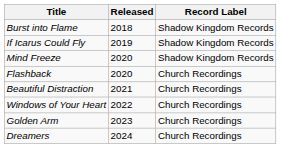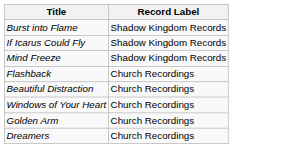 <table class="wikitable">
 <tr>
 <th>Title</th>
-<th>Released</th>
 <th>Record Label</th>
 </tr>
 <tr>
 <td><em>Burst into Flame</em></td>
-<td>2018</td>
 <td>Shadow Kingdom Records</td>
 </tr>
 <tr>
 <td><em>If Icarus Could Fly</em></td>
-<td>2019</td>
 <td>Shadow Kingdom Records</td>
 </tr>
 <tr>
 <td><em>Mind Freeze</em></td>
-<td>2020</td>
 <td>Shadow Kingdom Records</td>
 </tr>
 <tr>
 <td><em>Flashback</em></td>
-<td>2020</td>
 <td>Church Recordings</td>
 </tr>
 <tr>
 <td><em>Beautiful Distraction</em></td>
-<td>2021</td>
 <td>Church Recordings</td>
 </tr>
 <tr>
 <td><em>Windows of Your Heart</em></td>
-<td>2022</td>
 <td>Church Recordings</td>
 </tr>
 <tr>
 <td><em>Golden Arm</em></td>
-<td>2023</td>
 <td>Church Recordings</td>
 </tr>
 <tr>
 <td><em>Dreamers</em></td>
-<td>2024</td>
 <td>Church Recordings</td>
 </tr>
 </table>
